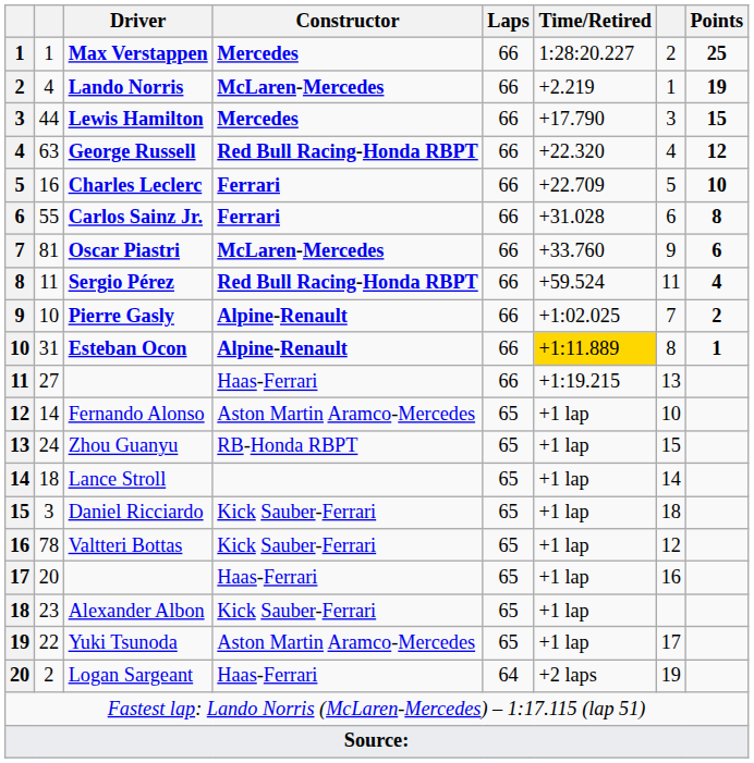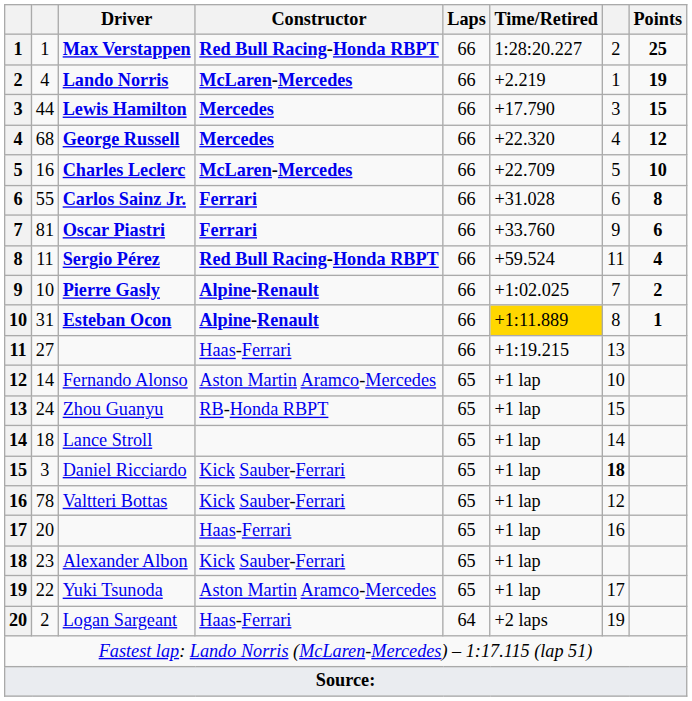 <table class="wikitable sortable" style="font-size: 85%;">
 <tr>
 <th scope="col"></th>
 <th scope="col"></th>
 <th scope="col">Driver</th>
 <th scope="col">Constructor</th>
 <th scope="col" class="unsortable">Laps</th>
 <th scope="col" class="unsortable">Time/Retired</th>
 <th scope="col"></th>
 <th scope="col">Points</th>
 </tr>
 <tr>
 <th>1</th>
 <td align=center>1</td>
 <td data-sort-value="ver"><strong> <a href='#'>Max Verstappen</a></strong></td>
-<td><strong><a href='#'>Mercedes</a></strong></td>
+<td><strong><a href='#'>Red Bull Racing</a>-<a href='#'>Honda RBPT</a></strong></td>
 <td align=center>66</td>
 <td>1:28:20.227</td>
 <td align=center>2</td>
 <td align=center><strong>25</strong></td>
 </tr>
 <tr>
 <th>2</th>
 <td align=center>4</td>
 <td data-sort-value="nor"> <strong><a href='#'>Lando Norris</a></strong></td>
 <td><strong><a href='#'>McLaren</a>-<a href='#'>Mercedes</a></strong></td>
 <td align=center>66</td>
 <td>+2.219</td>
 <td align=center>1</td>
 <td align=center><strong>19</strong></td>
 </tr>
 <tr>
 <th>3</th>
 <td align=center>44</td>
 <td data-sort-value="ham"> <strong><a href='#'>Lewis Hamilton</a></strong></td>
 <td><strong><a href='#'>Mercedes</a></strong></td>
 <td align=center>66</td>
 <td>+17.790</td>
 <td align=center>3</td>
 <td align=center><strong>15</strong></td>
 </tr>
 <tr>
 <th>4</th>
-<td align=center>63</td>
+<td align=center>68</td>
 <td data-sort-value="rus"> <strong><a href='#'>George Russell</a></strong></td>
-<td><strong><a href='#'>Red Bull Racing</a>-<a href='#'>Honda RBPT</a></strong></td>
+<td><strong><a href='#'>Mercedes</a></strong></td>
 <td align=center>66</td>
 <td>+22.320</td>
 <td align=center>4</td>
 <td align=center><strong>12</strong></td>
 </tr>
 <tr>
 <th>5</th>
 <td align=center>16</td>
 <td data-sort-value="lec"> <strong><a href='#'>Charles Leclerc</a></strong></td>
-<td><strong><a href='#'>Ferrari</a></strong></td>
+<td><strong><a href='#'>McLaren</a>-<a href='#'>Mercedes</a></strong></td>
 <td align=center>66</td>
 <td>+22.709</td>
 <td align=center>5</td>
 <td align=center><strong>10</strong></td>
 </tr>
 <tr>
 <th>6</th>
 <td align=center>55</td>
 <td data-sort-value="sai"> <strong><a href='#'>Carlos Sainz Jr.</a></strong></td>
 <td><strong><a href='#'>Ferrari</a></strong></td>
 <td align=center>66</td>
 <td>+31.028</td>
 <td align=center>6</td>
 <td align=center><strong>8</strong></td>
 </tr>
 <tr>
 <th>7</th>
 <td align=center>81</td>
 <td data-sort-value="pia"> <strong><a href='#'>Oscar Piastri</a></strong></td>
-<td><strong><a href='#'>McLaren</a>-<a href='#'>Mercedes</a></strong></td>
+<td><strong><a href='#'>Ferrari</a></strong></td>
 <td align=center>66</td>
 <td>+33.760</td>
 <td align=center>9</td>
 <td align=center><strong>6</strong></td>
 </tr>
 <tr>
 <th>8</th>
 <td align=center>11</td>
 <td data-sort-value="per"> <strong><a href='#'>Sergio Pérez</a></strong></td>
 <td><strong><a href='#'>Red Bull Racing</a>-<a href='#'>Honda RBPT</a></strong></td>
 <td align=center>66</td>
 <td>+59.524</td>
 <td align=center>11</td>
 <td align=center><strong>4</strong></td>
 </tr>
 <tr>
 <th>9</th>
 <td align=center>10</td>
 <td data-sort-value="gas"> <strong><a href='#'>Pierre Gasly</a></strong></td>
 <td><strong><a href='#'>Alpine</a>-<a href='#'>Renault</a></strong></td>
 <td align=center>66</td>
 <td>+1:02.025</td>
 <td align=center>7</td>
 <td align=center><strong>2</strong></td>
 </tr>
 <tr>
 <th>10</th>
 <td align=center>31</td>
 <td data-sort-value="oco"> <strong><a href='#'>Esteban Ocon</a></strong></td>
 <td><strong><a href='#'>Alpine</a>-<a href='#'>Renault</a></strong></td>
 <td align=center>66</td>
 <td style="background: gold;">+1:11.889</td>
 <td align=center>8</td>
 <td align=center><strong>1</strong></td>
 </tr>
 <tr>
 <th>11</th>
 <td align=center>27</td>
 <td data-sort-value="hul"></td>
 <td><a href='#'>Haas</a>-<a href='#'>Ferrari</a></td>
 <td align=center>66</td>
 <td>+1:19.215</td>
 <td align=center>13</td>
 <td></td>
 </tr>
 <tr>
 <th>12</th>
 <td align=center>14</td>
 <td data-sort-value="alo"> <a href='#'>Fernando Alonso</a></td>
 <td><a href='#'>Aston Martin</a> <a href='#'>Aramco</a>-<a href='#'>Mercedes</a></td>
 <td align=center>65</td>
 <td>+1 lap</td>
 <td align=center>10</td>
 <td></td>
 </tr>
 <tr>
 <th>13</th>
 <td align=center>24</td>
 <td data-sort-value="zho"> <a href='#'>Zhou Guanyu</a></td>
 <td><a href='#'>RB</a>-<a href='#'>Honda RBPT</a></td>
 <td align=center>65</td>
 <td>+1 lap</td>
 <td align=center>15</td>
 <td></td>
 </tr>
 <tr>
 <th>14</th>
 <td align=center>18</td>
 <td data-sort-value="str"> <a href='#'>Lance Stroll</a></td>
 <td></td>
 <td align=center>65</td>
 <td>+1 lap</td>
 <td align=center>14</td>
 <td></td>
 </tr>
 <tr>
 <th>15</th>
 <td align=center>3</td>
 <td data-sort-value="ric"> <a href='#'>Daniel Ricciardo</a></td>
 <td><a href='#'>Kick</a> <a href='#'>Sauber</a>-<a href='#'>Ferrari</a></td>
 <td align=center>65</td>
 <td>+1 lap</td>
-<td align=center>18</td>
+<td align=center><strong>18</strong></td>
 <td></td>
 </tr>
 <tr>
 <th>16</th>
 <td align=center>78</td>
 <td data-sort-value="bot"> <a href='#'>Valtteri Bottas</a></td>
 <td><a href='#'>Kick</a> <a href='#'>Sauber</a>-<a href='#'>Ferrari</a></td>
 <td align=center>65</td>
 <td>+1 lap</td>
 <td align=center>12</td>
 <td></td>
 </tr>
 <tr>
 <th>17</th>
 <td align=center>20</td>
 <td data-sort-value="mag"></td>
 <td><a href='#'>Haas</a>-<a href='#'>Ferrari</a></td>
 <td align=center>65</td>
 <td>+1 lap</td>
 <td align=center>16</td>
 <td></td>
 </tr>
 <tr>
 <th>18</th>
 <td align=center>23</td>
 <td data-sort-value="alb"> <a href='#'>Alexander Albon</a></td>
 <td><a href='#'>Kick</a> <a href='#'>Sauber</a>-<a href='#'>Ferrari</a></td>
 <td align=center>65</td>
 <td>+1 lap</td>
 <td align=center></td>
 <td></td>
 </tr>
 <tr>
 <th>19</th>
 <td align=center>22</td>
 <td data-sort-value="tsu"> <a href='#'>Yuki Tsunoda</a></td>
 <td><a href='#'>Aston Martin</a> <a href='#'>Aramco</a>-<a href='#'>Mercedes</a></td>
 <td align=center>65</td>
 <td>+1 lap</td>
 <td align=center>17</td>
 <td></td>
 </tr>
 <tr>
 <th>20</th>
 <td align=center>2</td>
 <td data-sort-value="sar"> <a href='#'>Logan Sargeant</a></td>
 <td><a href='#'>Haas</a>-<a href='#'>Ferrari</a></td>
 <td align=center>64</td>
 <td>+2 laps</td>
 <td align=center>19</td>
 <td></td>
 </tr>
 <tr class="sortbottom">
 <td colspan="8" align="center"><em><a href='#'>Fastest lap</a>:</em>  <em><a href='#'>Lando Norris</a> (<a href='#'>McLaren</a>-<a href='#'>Mercedes</a>) – 1:17.115 (lap 51)</em></td>
 </tr>
 <tr>
 <td colspan="8" style="background-color:#eaecf0;text-align:center"><strong>Source:</strong></td>
 </tr>
 </table>
